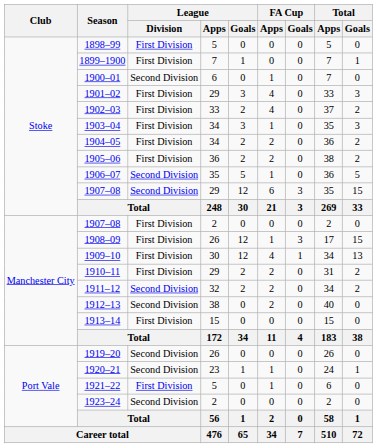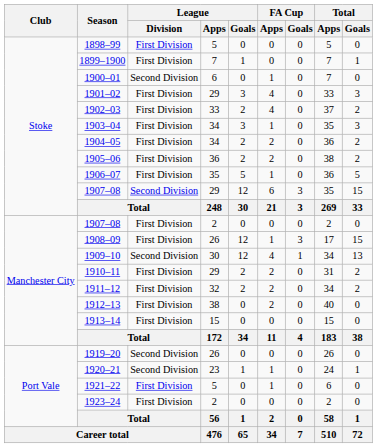 <table class="wikitable" style="text-align: center;">
 <tr>
 <th rowspan="2">Club</th>
 <th rowspan="2">Season</th>
 <th colspan="3">League</th>
 <th colspan="2">FA Cup</th>
 <th colspan="2">Total</th>
 </tr>
 <tr>
 <th>Division</th>
 <th>Apps</th>
 <th>Goals</th>
 <th>Apps</th>
 <th>Goals</th>
 <th>Apps</th>
 <th>Goals</th>
 </tr>
 <tr>
 <td rowspan="11"><a href='#'>Stoke</a></td>
 <td><a href='#'>1898–99</a></td>
 <td><a href='#'>First Division</a></td>
 <td>5</td>
 <td>0</td>
 <td>0</td>
 <td>0</td>
 <td>5</td>
 <td>0</td>
 </tr>
 <tr>
 <td><a href='#'>1899–1900</a></td>
 <td>First Division</td>
 <td>7</td>
 <td>1</td>
 <td>0</td>
 <td>0</td>
 <td>7</td>
 <td>1</td>
 </tr>
 <tr>
 <td><a href='#'>1900–01</a></td>
 <td>Second Division</td>
 <td>6</td>
 <td>0</td>
 <td>1</td>
 <td>0</td>
 <td>7</td>
 <td>0</td>
 </tr>
 <tr>
 <td><a href='#'>1901–02</a></td>
 <td>First Division</td>
 <td>29</td>
 <td>3</td>
 <td>4</td>
 <td>0</td>
 <td>33</td>
 <td>3</td>
 </tr>
 <tr>
 <td><a href='#'>1902–03</a></td>
 <td>First Division</td>
 <td>33</td>
 <td>2</td>
 <td>4</td>
 <td>0</td>
 <td>37</td>
 <td>2</td>
 </tr>
 <tr>
 <td><a href='#'>1903–04</a></td>
 <td>First Division</td>
 <td>34</td>
 <td>3</td>
 <td>1</td>
 <td>0</td>
 <td>35</td>
 <td>3</td>
 </tr>
 <tr>
 <td><a href='#'>1904–05</a></td>
 <td>First Division</td>
 <td>34</td>
 <td>2</td>
 <td>2</td>
 <td>0</td>
 <td>36</td>
 <td>2</td>
 </tr>
 <tr>
 <td><a href='#'>1905–06</a></td>
 <td>First Division</td>
 <td>36</td>
 <td>2</td>
 <td>2</td>
 <td>0</td>
 <td>38</td>
 <td>2</td>
 </tr>
 <tr>
 <td><a href='#'>1906–07</a></td>
-<td><a href='#'>Second Division</a></td>
+<td>First Division</td>
 <td>35</td>
 <td>5</td>
 <td>1</td>
 <td>0</td>
 <td>36</td>
 <td>5</td>
 </tr>
 <tr>
 <td><a href='#'>1907–08</a></td>
 <td><a href='#'>Second Division</a></td>
 <td>29</td>
 <td>12</td>
 <td>6</td>
 <td>3</td>
 <td>35</td>
 <td>15</td>
 </tr>
 <tr>
 <th colspan="2">Total</th>
 <th>248</th>
 <th>30</th>
 <th>21</th>
 <th>3</th>
 <th>269</th>
 <th>33</th>
 </tr>
 <tr>
 <td rowspan="8"><a href='#'>Manchester City</a></td>
 <td><a href='#'>1907–08</a></td>
 <td>First Division</td>
 <td>2</td>
 <td>0</td>
 <td>0</td>
 <td>0</td>
 <td>2</td>
 <td>0</td>
 </tr>
 <tr>
 <td><a href='#'>1908–09</a></td>
 <td>First Division</td>
 <td>26</td>
 <td>12</td>
 <td>1</td>
 <td>3</td>
 <td>17</td>
 <td>15</td>
 </tr>
 <tr>
 <td><a href='#'>1909–10</a></td>
-<td>First Division</td>
+<td>Second Division</td>
 <td>30</td>
 <td>12</td>
 <td>4</td>
 <td>1</td>
 <td>34</td>
 <td>13</td>
 </tr>
 <tr>
 <td><a href='#'>1910–11</a></td>
 <td>First Division</td>
 <td>29</td>
 <td>2</td>
 <td>2</td>
 <td>0</td>
 <td>31</td>
 <td>2</td>
 </tr>
 <tr>
 <td><a href='#'>1911–12</a></td>
-<td><a href='#'>Second Division</a></td>
+<td>First Division</td>
 <td>32</td>
 <td>2</td>
 <td>2</td>
 <td>0</td>
 <td>34</td>
 <td>2</td>
 </tr>
 <tr>
 <td><a href='#'>1912–13</a></td>
-<td>Second Division</td>
+<td>First Division</td>
 <td>38</td>
 <td>0</td>
 <td>2</td>
 <td>0</td>
 <td>40</td>
 <td>0</td>
 </tr>
 <tr>
 <td><a href='#'>1913–14</a></td>
 <td>First Division</td>
 <td>15</td>
 <td>0</td>
 <td>0</td>
 <td>0</td>
 <td>15</td>
 <td>0</td>
 </tr>
 <tr>
 <th colspan="2">Total</th>
 <th>172</th>
 <th>34</th>
 <th>11</th>
 <th>4</th>
 <th>183</th>
 <th>38</th>
 </tr>
 <tr>
 <td rowspan="5"><a href='#'>Port Vale</a></td>
 <td><a href='#'>1919–20</a></td>
 <td>Second Division</td>
 <td>26</td>
 <td>0</td>
 <td>0</td>
 <td>0</td>
 <td>26</td>
 <td>0</td>
 </tr>
 <tr>
 <td><a href='#'>1920–21</a></td>
 <td>Second Division</td>
 <td>23</td>
 <td>1</td>
 <td>1</td>
 <td>0</td>
 <td>24</td>
 <td>1</td>
 </tr>
 <tr>
 <td><a href='#'>1921–22</a></td>
 <td><a href='#'>First Division</a></td>
 <td>5</td>
 <td>0</td>
 <td>1</td>
 <td>0</td>
 <td>6</td>
 <td>0</td>
 </tr>
 <tr>
 <td><a href='#'>1923–24</a></td>
-<td>Second Division</td>
+<td>First Division</td>
 <td>2</td>
 <td>0</td>
 <td>0</td>
 <td>0</td>
 <td>2</td>
 <td>0</td>
 </tr>
 <tr>
 <th colspan="2">Total</th>
 <th>56</th>
 <th>1</th>
 <th>2</th>
 <th>0</th>
 <th>58</th>
 <th>1</th>
 </tr>
 <tr>
 <th colspan="3">Career total</th>
 <th>476</th>
 <th>65</th>
 <th>34</th>
 <th>7</th>
 <th>510</th>
 <th>72</th>
 </tr>
 </table>
